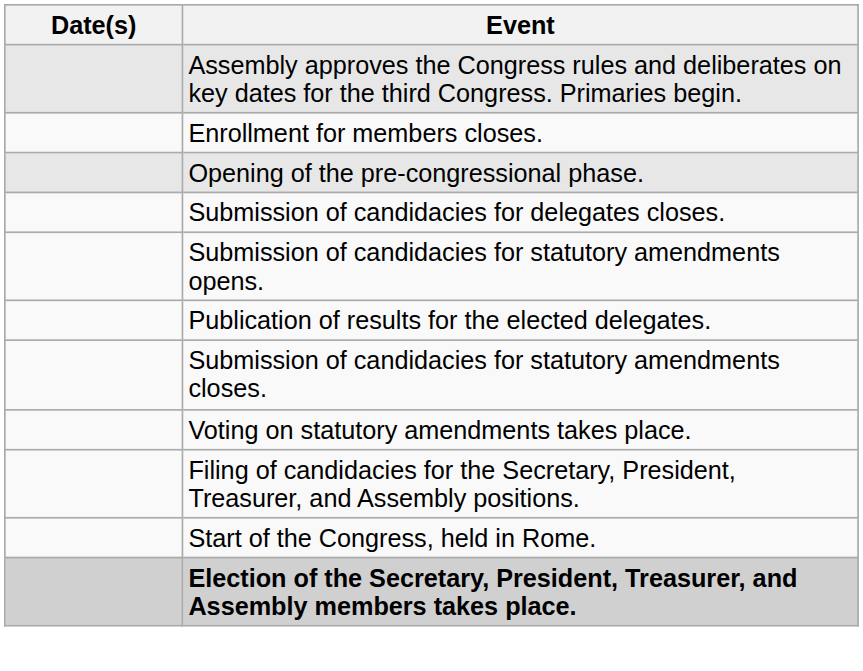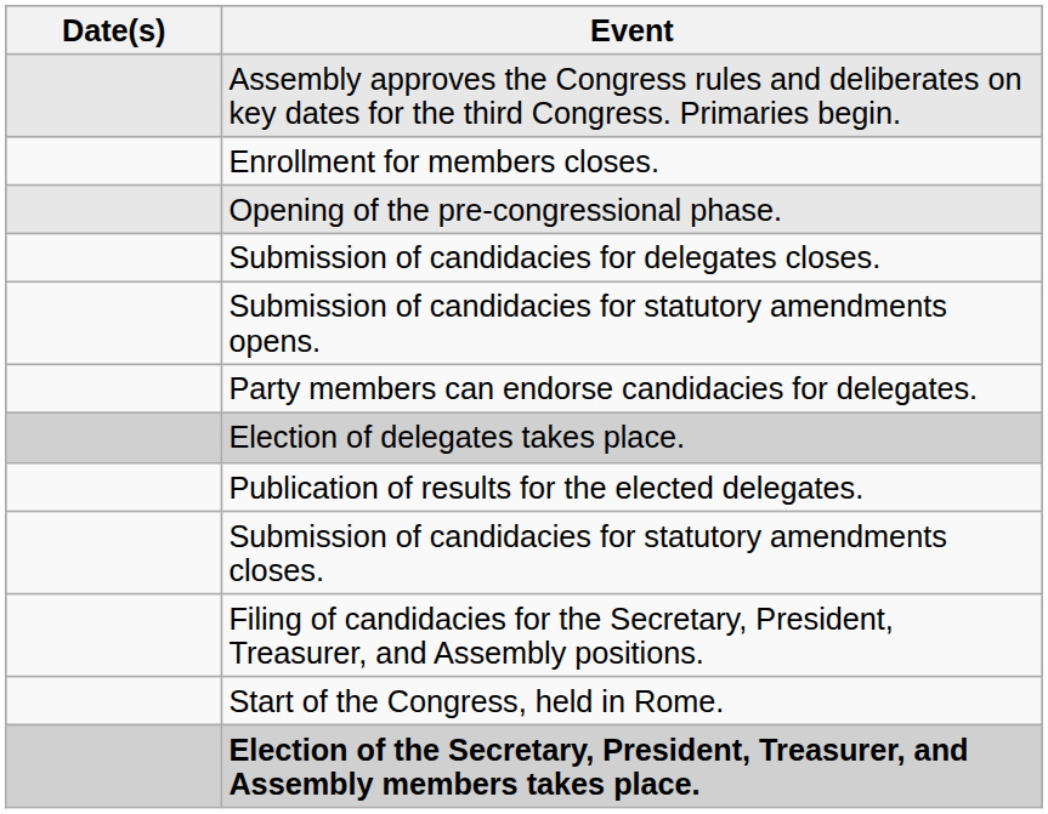 <table class="wikitable" style="text-align:left; font-size:95%;">
 <tr>
 <th width="100">Date(s)</th>
 <th width="400">Event</th>
 </tr>
 <tr bgcolor="#E7E7E7">
 <td></td>
 <td>Assembly approves the Congress rules and deliberates on key dates for the third Congress. Primaries begin.</td>
 </tr>
 <tr>
 <td></td>
 <td>Enrollment for members closes.</td>
 </tr>
 <tr bgcolor="#E7E7E7">
 <td></td>
 <td>Opening of the pre-congressional phase.</td>
 </tr>
 <tr>
 <td></td>
 <td>Submission of candidacies for delegates closes.</td>
 </tr>
 <tr>
 <td></td>
 <td>Submission of candidacies for statutory amendments opens.</td>
 </tr>
 <tr>
 <td></td>
+<td>Party members can endorse candidacies for delegates.</td>
+</tr>
+<tr bgcolor="#D0D0D0">
+<td></td>
+<td>Election of delegates takes place.</td>
+</tr>
+<tr>
+<td></td>
 <td>Publication of results for the elected delegates.</td>
 </tr>
 <tr>
 <td></td>
 <td>Submission of candidacies for statutory amendments closes.</td>
-</tr>
-<tr>
-<td></td>
-<td>Voting on statutory amendments takes place.</td>
 </tr>
 <tr>
 <td></td>
 <td>Filing of candidacies for the Secretary, President, Treasurer, and Assembly positions.</td>
 </tr>
 <tr>
 <td></td>
 <td>Start of the Congress, held in Rome.</td>
 </tr>
 <tr bgcolor="#D0D0D0">
 <td></td>
 <td><strong>Election of the Secretary, President, Treasurer, and Assembly members takes place.</strong></td>
 </tr>
 </table>
